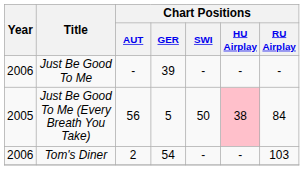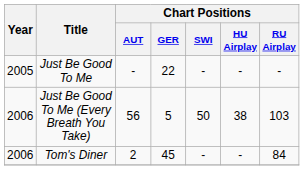 <table class="wikitable">
 <tr>
 <th width="28" rowspan="2"><strong>Year</strong></th>
 <th width="100" rowspan="2"><strong>Title</strong></th>
 <th colspan="8"><strong>Chart Positions</strong></th>
 </tr>
 <tr>
 <th width="40"><small><a href='#'>AUT</a></small></th>
 <th width="40"><small><a href='#'>GER</a></small></th>
 <th width="40"><small><a href='#'>SWI</a></small></th>
 <th width="40"><small><a href='#'>HU Airplay</a></small></th>
 <th width="40"><small><a href='#'>RU Airplay</a></small></th>
 </tr>
 <tr>
-<td>2006</td>
+<td>2005</td>
 <td align="center"><em>Just Be Good To Me</em></td>
 <td align="center">-</td>
-<td align="center">39</td>
+<td align="center">22</td>
 <td align="center">-</td>
 <td align="center">-</td>
 <td align="center">-</td>
 </tr>
 <tr>
-<td>2005</td>
+<td>2006</td>
 <td align="center"><em>Just Be Good To Me (Every Breath You Take)</em></td>
 <td align="center">56</td>
 <td align="center">5</td>
 <td align="center">50</td>
-<td align="center" style="background: pink;">38</td>
-<td align="center">84</td>
+<td align="center">38</td>
+<td align="center">103</td>
 </tr>
 <tr>
 <td>2006</td>
 <td align="center"><em>Tom's Diner</em></td>
 <td align="center">2</td>
-<td align="center">54</td>
+<td align="center">45</td>
 <td align="center">-</td>
 <td align="center">-</td>
-<td align="center">103</td>
+<td align="center">84</td>
 </tr>
 <tr>
 </tr>
 </table>
